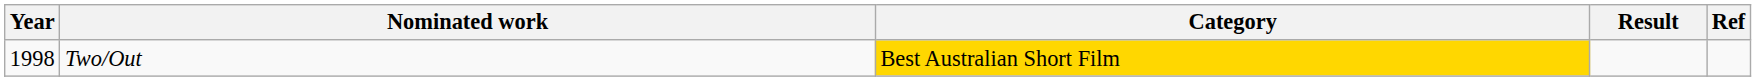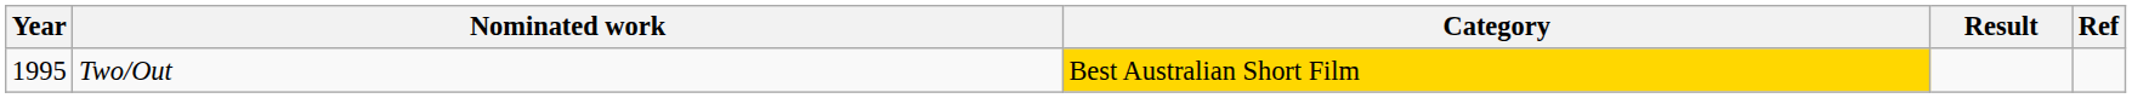 <table class="wikitable">
 <tr>
 <th scope="col" style="width:1em;">Year</th>
 <th scope="col" style="width:40em;">Nominated work</th>
 <th scope="col" style="width:35em;">Category</th>
 <th scope="col" style="width:5em;">Result</th>
 <th scope="col" style="width:1em;" class="unsortable">Ref</th>
 </tr>
 <tr>
-<td>1998</td>
+<td>1995</td>
 <td><em>Two/Out</em></td>
 <td style="background: gold;">Best Australian Short Film</td>
 <td></td>
 <td></td>
 </tr>
 </table>
